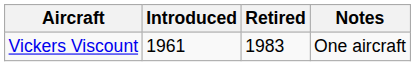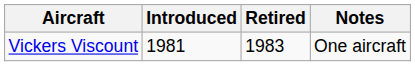 <table class="wikitable sortable">
 <tr>
 <th>Aircraft</th>
 <th>Introduced</th>
 <th>Retired</th>
 <th>Notes</th>
 </tr>
 <tr>
 <td><a href='#'>Vickers Viscount</a></td>
-<td>1961</td>
+<td>1981</td>
 <td>1983</td>
 <td>One aircraft</td>
 </tr>
 </table>
